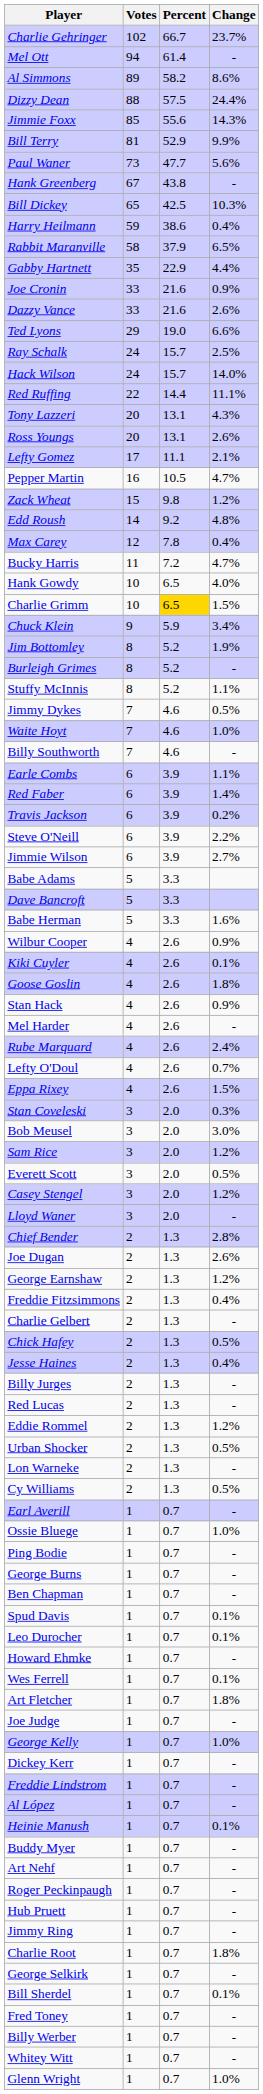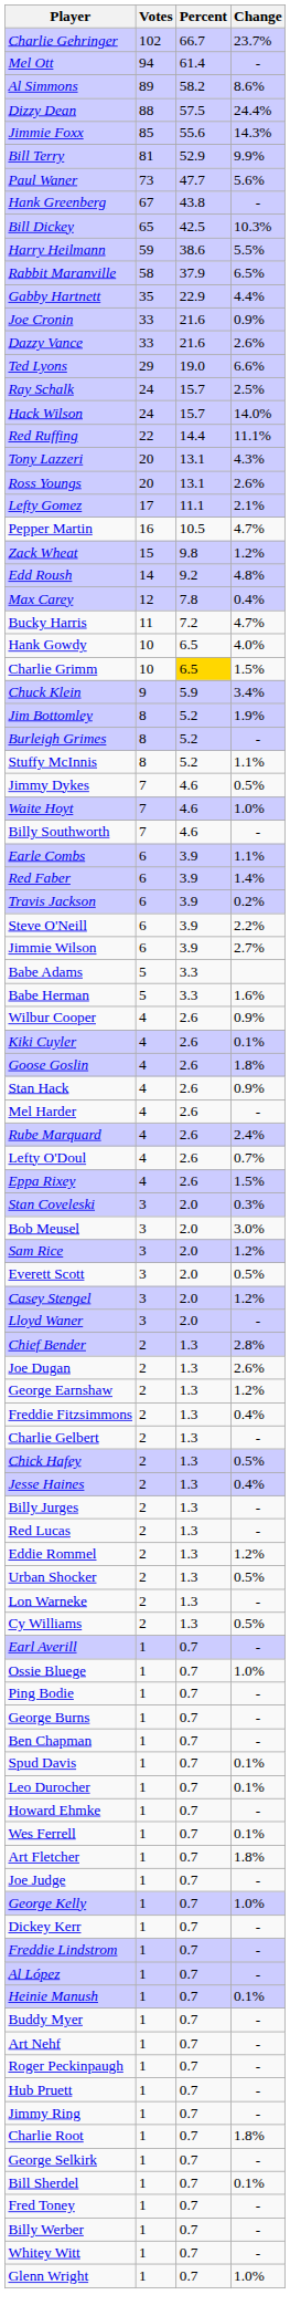 <table class="wikitable" border="1">
 <tr>
 <th>Player</th>
 <th>Votes</th>
 <th>Percent</th>
 <th>Change</th>
 </tr>
 <tr bgcolor="#ccccff">
 <td><em><a href='#'>Charlie Gehringer</a></em></td>
 <td>102</td>
 <td>66.7</td>
 <td align="left"> 23.7%</td>
 </tr>
 <tr bgcolor="#ccccff">
 <td><em><a href='#'>Mel Ott</a></em></td>
 <td>94</td>
 <td>61.4</td>
 <td align=center>-</td>
 </tr>
 <tr bgcolor="#ccccff">
 <td><em><a href='#'>Al Simmons</a></em></td>
 <td>89</td>
 <td>58.2</td>
 <td align="left"> 8.6%</td>
 </tr>
 <tr bgcolor="#ccccff">
 <td><em><a href='#'>Dizzy Dean</a></em></td>
 <td>88</td>
 <td>57.5</td>
 <td align="left"> 24.4%</td>
 </tr>
 <tr bgcolor="#ccccff">
 <td><em><a href='#'>Jimmie Foxx</a></em></td>
 <td>85</td>
 <td>55.6</td>
 <td align="left"> 14.3%</td>
 </tr>
 <tr bgcolor="#ccccff">
 <td><em><a href='#'>Bill Terry</a></em></td>
 <td>81</td>
 <td>52.9</td>
 <td align="left"> 9.9%</td>
 </tr>
 <tr bgcolor="#ccccff">
 <td><em><a href='#'>Paul Waner</a></em></td>
 <td>73</td>
 <td>47.7</td>
 <td align="left"> 5.6%</td>
 </tr>
 <tr bgcolor="#ccccff">
 <td><em><a href='#'>Hank Greenberg</a></em></td>
 <td>67</td>
 <td>43.8</td>
 <td align=center>-</td>
 </tr>
 <tr bgcolor="#ccccff">
 <td><em><a href='#'>Bill Dickey</a></em></td>
 <td>65</td>
 <td>42.5</td>
 <td align="left"> 10.3%</td>
 </tr>
 <tr bgcolor="#ccccff">
 <td><em><a href='#'>Harry Heilmann</a></em></td>
 <td>59</td>
 <td>38.6</td>
-<td align="left"> 0.4%</td>
+<td align="left"> 5.5%</td>
 </tr>
 <tr bgcolor="#ccccff">
 <td><em><a href='#'>Rabbit Maranville</a></em></td>
 <td>58</td>
 <td>37.9</td>
 <td align="left"> 6.5%</td>
 </tr>
 <tr bgcolor="#ccccff">
 <td><em><a href='#'>Gabby Hartnett</a></em></td>
 <td>35</td>
 <td>22.9</td>
 <td align="left"> 4.4%</td>
 </tr>
 <tr bgcolor="#ccccff">
 <td><em><a href='#'>Joe Cronin</a></em></td>
 <td>33</td>
 <td>21.6</td>
 <td align="left"> 0.9%</td>
 </tr>
 <tr bgcolor="#ccccff">
 <td><em><a href='#'>Dazzy Vance</a></em></td>
 <td>33</td>
 <td>21.6</td>
 <td align="left"> 2.6%</td>
 </tr>
 <tr bgcolor="#ccccff">
 <td><em><a href='#'>Ted Lyons</a></em></td>
 <td>29</td>
 <td>19.0</td>
 <td align="left"> 6.6%</td>
 </tr>
 <tr bgcolor="#ccccff">
 <td><em><a href='#'>Ray Schalk</a></em></td>
 <td>24</td>
 <td>15.7</td>
 <td align="left"> 2.5%</td>
 </tr>
 <tr bgcolor="#ccccff">
 <td><em><a href='#'>Hack Wilson</a></em></td>
 <td>24</td>
 <td>15.7</td>
 <td align="left"> 14.0%</td>
 </tr>
 <tr bgcolor="#ccccff">
 <td><em><a href='#'>Red Ruffing</a></em></td>
 <td>22</td>
 <td>14.4</td>
 <td align="left"> 11.1%</td>
 </tr>
 <tr bgcolor="#ccccff">
 <td><em><a href='#'>Tony Lazzeri</a></em></td>
 <td>20</td>
 <td>13.1</td>
 <td align="left"> 4.3%</td>
 </tr>
 <tr bgcolor="#ccccff">
 <td><em><a href='#'>Ross Youngs</a></em></td>
 <td>20</td>
 <td>13.1</td>
 <td align="left"> 2.6%</td>
 </tr>
 <tr bgcolor="#ccccff">
 <td><em><a href='#'>Lefty Gomez</a></em></td>
 <td>17</td>
 <td>11.1</td>
 <td align="left"> 2.1%</td>
 </tr>
 <tr>
 <td><a href='#'>Pepper Martin</a></td>
 <td>16</td>
 <td>10.5</td>
 <td align="left"> 4.7%</td>
 </tr>
 <tr bgcolor="#ccccff">
 <td><em><a href='#'>Zack Wheat</a></em></td>
 <td>15</td>
 <td>9.8</td>
 <td align="left"> 1.2%</td>
 </tr>
 <tr bgcolor="#ccccff">
 <td><em><a href='#'>Edd Roush</a></em></td>
 <td>14</td>
 <td>9.2</td>
 <td align="left"> 4.8%</td>
 </tr>
 <tr bgcolor="#ccccff">
 <td><em><a href='#'>Max Carey</a></em></td>
 <td>12</td>
 <td>7.8</td>
 <td align="left"> 0.4%</td>
 </tr>
 <tr>
 <td><a href='#'>Bucky Harris</a></td>
 <td>11</td>
 <td>7.2</td>
 <td align="left"> 4.7%</td>
 </tr>
 <tr>
 <td><a href='#'>Hank Gowdy</a></td>
 <td>10</td>
 <td>6.5</td>
 <td align="left"> 4.0%</td>
 </tr>
 <tr>
 <td><a href='#'>Charlie Grimm</a></td>
 <td>10</td>
 <td style="background: gold;">6.5</td>
 <td align="left"> 1.5%</td>
 </tr>
 <tr bgcolor="#ccccff">
 <td><em><a href='#'>Chuck Klein</a></em></td>
 <td>9</td>
 <td>5.9</td>
 <td align="left"> 3.4%</td>
 </tr>
 <tr bgcolor="#ccccff">
 <td><em><a href='#'>Jim Bottomley</a></em></td>
 <td>8</td>
 <td>5.2</td>
 <td align="left"> 1.9%</td>
 </tr>
 <tr bgcolor="#ccccff">
 <td><em><a href='#'>Burleigh Grimes</a></em></td>
 <td>8</td>
 <td>5.2</td>
 <td align=center>-</td>
 </tr>
 <tr>
 <td><a href='#'>Stuffy McInnis</a></td>
 <td>8</td>
 <td>5.2</td>
 <td align="left"> 1.1%</td>
 </tr>
 <tr>
 <td><a href='#'>Jimmy Dykes</a></td>
 <td>7</td>
 <td>4.6</td>
 <td align="left"> 0.5%</td>
 </tr>
 <tr bgcolor="#ccccff">
 <td><em><a href='#'>Waite Hoyt</a></em></td>
 <td>7</td>
 <td>4.6</td>
 <td align="left"> 1.0%</td>
 </tr>
 <tr>
 <td><a href='#'>Billy Southworth</a></td>
 <td>7</td>
 <td>4.6</td>
 <td align=center>-</td>
 </tr>
 <tr bgcolor="#ccccff">
 <td><em><a href='#'>Earle Combs</a></em></td>
 <td>6</td>
 <td>3.9</td>
 <td align="left"> 1.1%</td>
 </tr>
 <tr bgcolor="#ccccff">
 <td><em><a href='#'>Red Faber</a></em></td>
 <td>6</td>
 <td>3.9</td>
 <td align="left"> 1.4%</td>
 </tr>
 <tr bgcolor="#ccccff">
 <td><em><a href='#'>Travis Jackson</a></em></td>
 <td>6</td>
 <td>3.9</td>
 <td align="left"> 0.2%</td>
 </tr>
 <tr>
 <td><a href='#'>Steve O'Neill</a></td>
 <td>6</td>
 <td>3.9</td>
 <td align="left"> 2.2%</td>
 </tr>
 <tr>
 <td><a href='#'>Jimmie Wilson</a></td>
 <td>6</td>
 <td>3.9</td>
 <td align="left"> 2.7%</td>
 </tr>
 <tr>
 <td><a href='#'>Babe Adams</a></td>
-<td>5</td>
-<td>3.3</td>
-<td align=center></td>
-</tr>
-<tr bgcolor="#ccccff">
-<td><em><a href='#'>Dave Bancroft</a></em></td>
 <td>5</td>
 <td>3.3</td>
 <td align=center></td>
 </tr>
 <tr>
 <td><a href='#'>Babe Herman</a></td>
 <td>5</td>
 <td>3.3</td>
 <td align="left"> 1.6%</td>
 </tr>
 <tr>
 <td><a href='#'>Wilbur Cooper</a></td>
 <td>4</td>
 <td>2.6</td>
 <td align="left"> 0.9%</td>
 </tr>
 <tr bgcolor="#ccccff">
 <td><em><a href='#'>Kiki Cuyler</a></em></td>
 <td>4</td>
 <td>2.6</td>
 <td align="left"> 0.1%</td>
 </tr>
 <tr bgcolor="#ccccff">
 <td><em><a href='#'>Goose Goslin</a></em></td>
 <td>4</td>
 <td>2.6</td>
 <td align="left"> 1.8%</td>
 </tr>
 <tr>
 <td><a href='#'>Stan Hack</a></td>
 <td>4</td>
 <td>2.6</td>
 <td align="left"> 0.9%</td>
 </tr>
 <tr>
 <td><a href='#'>Mel Harder</a></td>
 <td>4</td>
 <td>2.6</td>
 <td align=center>-</td>
 </tr>
 <tr bgcolor="#ccccff">
 <td><em><a href='#'>Rube Marquard</a></em></td>
 <td>4</td>
 <td>2.6</td>
 <td align="left"> 2.4%</td>
 </tr>
 <tr>
 <td><a href='#'>Lefty O'Doul</a></td>
 <td>4</td>
 <td>2.6</td>
 <td align="left"> 0.7%</td>
 </tr>
 <tr bgcolor="#ccccff">
 <td><em><a href='#'>Eppa Rixey</a></em></td>
 <td>4</td>
 <td>2.6</td>
 <td align="left"> 1.5%</td>
 </tr>
 <tr bgcolor="#ccccff">
 <td><em><a href='#'>Stan Coveleski</a></em></td>
 <td>3</td>
 <td>2.0</td>
 <td align="left"> 0.3%</td>
 </tr>
 <tr>
 <td><a href='#'>Bob Meusel</a></td>
 <td>3</td>
 <td>2.0</td>
 <td align="left"> 3.0%</td>
 </tr>
 <tr bgcolor="#ccccff">
 <td><em><a href='#'>Sam Rice</a></em></td>
 <td>3</td>
 <td>2.0</td>
 <td align="left"> 1.2%</td>
 </tr>
 <tr>
 <td><a href='#'>Everett Scott</a></td>
 <td>3</td>
 <td>2.0</td>
 <td align="left"> 0.5%</td>
 </tr>
 <tr bgcolor="#ccccff">
 <td><em><a href='#'>Casey Stengel</a></em></td>
 <td>3</td>
 <td>2.0</td>
 <td align="left"> 1.2%</td>
 </tr>
 <tr bgcolor="#ccccff">
 <td><em><a href='#'>Lloyd Waner</a></em></td>
 <td>3</td>
 <td>2.0</td>
 <td align=center>-</td>
 </tr>
 <tr bgcolor="#ccccff">
 <td><em><a href='#'>Chief Bender</a></em></td>
 <td>2</td>
 <td>1.3</td>
 <td align="left"> 2.8%</td>
 </tr>
 <tr>
 <td><a href='#'>Joe Dugan</a></td>
 <td>2</td>
 <td>1.3</td>
 <td align="left"> 2.6%</td>
 </tr>
 <tr>
 <td><a href='#'>George Earnshaw</a></td>
 <td>2</td>
 <td>1.3</td>
 <td align="left"> 1.2%</td>
 </tr>
 <tr>
 <td><a href='#'>Freddie Fitzsimmons</a></td>
 <td>2</td>
 <td>1.3</td>
 <td align="left"> 0.4%</td>
 </tr>
 <tr>
 <td><a href='#'>Charlie Gelbert</a></td>
 <td>2</td>
 <td>1.3</td>
 <td align=center>-</td>
 </tr>
 <tr bgcolor="#ccccff">
 <td><em><a href='#'>Chick Hafey</a></em></td>
 <td>2</td>
 <td>1.3</td>
 <td align="left"> 0.5%</td>
 </tr>
 <tr bgcolor="#ccccff">
 <td><em><a href='#'>Jesse Haines</a></em></td>
 <td>2</td>
 <td>1.3</td>
 <td align="left"> 0.4%</td>
 </tr>
 <tr>
 <td><a href='#'>Billy Jurges</a></td>
 <td>2</td>
 <td>1.3</td>
 <td align=center>-</td>
 </tr>
 <tr>
 <td><a href='#'>Red Lucas</a></td>
 <td>2</td>
 <td>1.3</td>
 <td align=center>-</td>
 </tr>
 <tr>
 <td><a href='#'>Eddie Rommel</a></td>
 <td>2</td>
 <td>1.3</td>
 <td align="left"> 1.2%</td>
 </tr>
 <tr>
 <td><a href='#'>Urban Shocker</a></td>
 <td>2</td>
 <td>1.3</td>
 <td align="left"> 0.5%</td>
 </tr>
 <tr>
 <td><a href='#'>Lon Warneke</a></td>
 <td>2</td>
 <td>1.3</td>
 <td align=center>-</td>
 </tr>
 <tr>
 <td><a href='#'>Cy Williams</a></td>
 <td>2</td>
 <td>1.3</td>
 <td align="left"> 0.5%</td>
 </tr>
 <tr bgcolor="#ccccff">
 <td><em><a href='#'>Earl Averill</a></em></td>
 <td>1</td>
 <td>0.7</td>
 <td align=center>-</td>
 </tr>
 <tr>
 <td><a href='#'>Ossie Bluege</a></td>
 <td>1</td>
 <td>0.7</td>
 <td align="left"> 1.0%</td>
 </tr>
 <tr>
 <td><a href='#'>Ping Bodie</a></td>
 <td>1</td>
 <td>0.7</td>
 <td align=center>-</td>
 </tr>
 <tr>
 <td><a href='#'>George Burns</a></td>
 <td>1</td>
 <td>0.7</td>
 <td align=center>-</td>
 </tr>
 <tr>
 <td><a href='#'>Ben Chapman</a></td>
 <td>1</td>
 <td>0.7</td>
 <td align=center>-</td>
 </tr>
 <tr>
 <td><a href='#'>Spud Davis</a></td>
 <td>1</td>
 <td>0.7</td>
 <td align="left"> 0.1%</td>
 </tr>
 <tr>
 <td><a href='#'>Leo Durocher</a></td>
 <td>1</td>
 <td>0.7</td>
 <td align="left"> 0.1%</td>
 </tr>
 <tr>
 <td><a href='#'>Howard Ehmke</a></td>
 <td>1</td>
 <td>0.7</td>
 <td align=center>-</td>
 </tr>
 <tr>
 <td><a href='#'>Wes Ferrell</a></td>
 <td>1</td>
 <td>0.7</td>
 <td align="left"> 0.1%</td>
 </tr>
 <tr>
 <td><a href='#'>Art Fletcher</a></td>
 <td>1</td>
 <td>0.7</td>
 <td align="left"> 1.8%</td>
 </tr>
 <tr>
 <td><a href='#'>Joe Judge</a></td>
 <td>1</td>
 <td>0.7</td>
 <td align=center>-</td>
 </tr>
 <tr bgcolor="#ccccff">
 <td><em><a href='#'>George Kelly</a></em></td>
 <td>1</td>
 <td>0.7</td>
 <td align="left"> 1.0%</td>
 </tr>
 <tr>
 <td><a href='#'>Dickey Kerr</a></td>
 <td>1</td>
 <td>0.7</td>
 <td align=center>-</td>
 </tr>
 <tr bgcolor="#ccccff">
 <td><em><a href='#'>Freddie Lindstrom</a></em></td>
 <td>1</td>
 <td>0.7</td>
 <td align=center>-</td>
 </tr>
 <tr bgcolor="#ccccff">
 <td><em><a href='#'>Al López</a></em></td>
 <td>1</td>
 <td>0.7</td>
 <td align=center>-</td>
 </tr>
 <tr bgcolor="#ccccff">
 <td><em><a href='#'>Heinie Manush</a></em></td>
 <td>1</td>
 <td>0.7</td>
 <td align="left"> 0.1%</td>
 </tr>
 <tr>
 <td><a href='#'>Buddy Myer</a></td>
 <td>1</td>
 <td>0.7</td>
 <td align=center>-</td>
 </tr>
 <tr>
 <td><a href='#'>Art Nehf</a></td>
 <td>1</td>
 <td>0.7</td>
 <td align=center>-</td>
 </tr>
 <tr>
 <td><a href='#'>Roger Peckinpaugh</a></td>
 <td>1</td>
 <td>0.7</td>
 <td align=center>-</td>
 </tr>
 <tr>
 <td><a href='#'>Hub Pruett</a></td>
 <td>1</td>
 <td>0.7</td>
 <td align=center>-</td>
 </tr>
 <tr>
 <td><a href='#'>Jimmy Ring</a></td>
 <td>1</td>
 <td>0.7</td>
 <td align=center>-</td>
 </tr>
 <tr>
 <td><a href='#'>Charlie Root</a></td>
 <td>1</td>
 <td>0.7</td>
 <td align="left"> 1.8%</td>
 </tr>
 <tr>
 <td><a href='#'>George Selkirk</a></td>
 <td>1</td>
 <td>0.7</td>
 <td align=center>-</td>
 </tr>
 <tr>
 <td><a href='#'>Bill Sherdel</a></td>
 <td>1</td>
 <td>0.7</td>
 <td align="left"> 0.1%</td>
 </tr>
 <tr>
 <td><a href='#'>Fred Toney</a></td>
 <td>1</td>
 <td>0.7</td>
 <td align=center>-</td>
 </tr>
 <tr>
 <td><a href='#'>Billy Werber</a></td>
 <td>1</td>
 <td>0.7</td>
 <td align=center>-</td>
 </tr>
 <tr>
 <td><a href='#'>Whitey Witt</a></td>
 <td>1</td>
 <td>0.7</td>
 <td align=center>-</td>
 </tr>
 <tr>
 <td><a href='#'>Glenn Wright</a></td>
 <td>1</td>
 <td>0.7</td>
 <td align="left"> 1.0%</td>
 </tr>
 </table>
